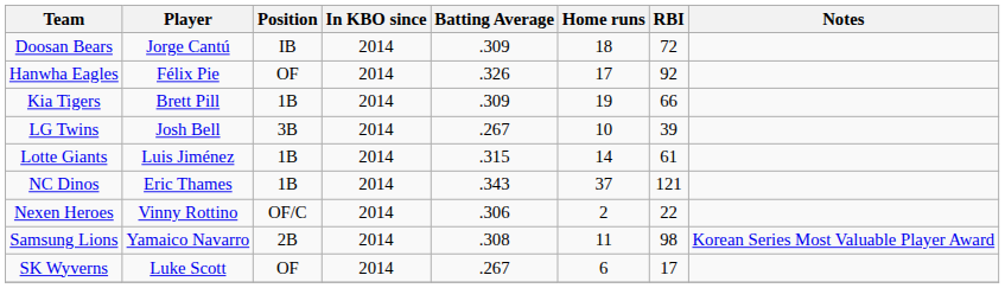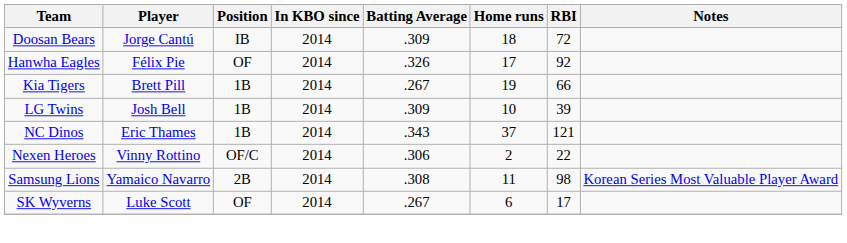 <table class="wikitable sortable" style="text-align:center;">
 <tr>
 <th>Team</th>
 <th>Player</th>
 <th>Position</th>
 <th>In KBO since</th>
 <th>Batting Average</th>
 <th>Home runs</th>
 <th>RBI</th>
 <th>Notes</th>
 </tr>
 <tr>
 <td><a href='#'>Doosan Bears</a></td>
 <td><a href='#'>Jorge Cantú</a></td>
 <td>IB</td>
 <td>2014</td>
 <td>.309</td>
 <td>18</td>
 <td>72</td>
 <td></td>
 </tr>
 <tr>
 <td><a href='#'>Hanwha Eagles</a></td>
 <td><a href='#'>Félix Pie</a></td>
 <td>OF</td>
 <td>2014</td>
 <td>.326</td>
 <td>17</td>
 <td>92</td>
 <td></td>
 </tr>
 <tr>
 <td><a href='#'>Kia Tigers</a></td>
 <td><a href='#'>Brett Pill</a></td>
 <td>1B</td>
 <td>2014</td>
-<td>.309</td>
+<td>.267</td>
 <td>19</td>
 <td>66</td>
 <td></td>
 </tr>
 <tr>
 <td><a href='#'>LG Twins</a></td>
 <td><a href='#'>Josh Bell</a></td>
-<td>3B</td>
+<td>1B</td>
 <td>2014</td>
-<td>.267</td>
+<td>.309</td>
 <td>10</td>
 <td>39</td>
-<td></td>
-</tr>
-<tr>
-<td><a href='#'>Lotte Giants</a></td>
-<td><a href='#'>Luis Jiménez</a></td>
-<td>1B</td>
-<td>2014</td>
-<td>.315</td>
-<td>14</td>
-<td>61</td>
 <td></td>
 </tr>
 <tr>
 <td><a href='#'>NC Dinos</a></td>
 <td><a href='#'>Eric Thames</a></td>
 <td>1B</td>
 <td>2014</td>
 <td>.343</td>
 <td>37</td>
 <td>121</td>
 <td></td>
 </tr>
 <tr>
 <td><a href='#'>Nexen Heroes</a></td>
 <td><a href='#'>Vinny Rottino</a></td>
 <td>OF/C</td>
 <td>2014</td>
 <td>.306</td>
 <td>2</td>
 <td>22</td>
 <td></td>
 </tr>
 <tr>
 <td><a href='#'>Samsung Lions</a></td>
 <td><a href='#'>Yamaico Navarro</a></td>
 <td>2B</td>
 <td>2014</td>
 <td>.308</td>
 <td>11</td>
 <td>98</td>
 <td><a href='#'>Korean Series Most Valuable Player Award</a></td>
 </tr>
 <tr>
 <td><a href='#'>SK Wyverns</a></td>
 <td><a href='#'>Luke Scott</a></td>
 <td>OF</td>
 <td>2014</td>
 <td>.267</td>
 <td>6</td>
 <td>17</td>
 <td></td>
 </tr>
 <tr>
 </tr>
 </table>
